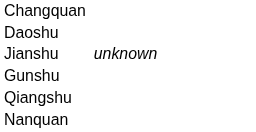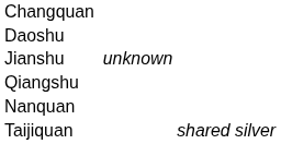 <table>
 <tr>
 <td>Changquan</td>
 <td></td>
 <td></td>
 <td></td>
 </tr>
 <tr>
 <td>Daoshu</td>
 <td></td>
 <td></td>
 <td></td>
 </tr>
 <tr>
 <td>Jianshu</td>
 <td></td>
 <td><em>unknown</em></td>
 <td></td>
 </tr>
 <tr>
-<td>Gunshu</td>
-<td></td>
-<td></td>
-<td></td>
-</tr>
-<tr>
 <td>Qiangshu</td>
 <td></td>
 <td></td>
 <td></td>
 </tr>
 <tr>
 <td>Nanquan</td>
 <td></td>
 <td></td>
 <td></td>
 </tr>
+<tr>
+<td>Taijiquan</td>
+<td></td>
+<td> <br> </td>
+<td><em>shared silver</em></td>
+</tr>
 </table>
